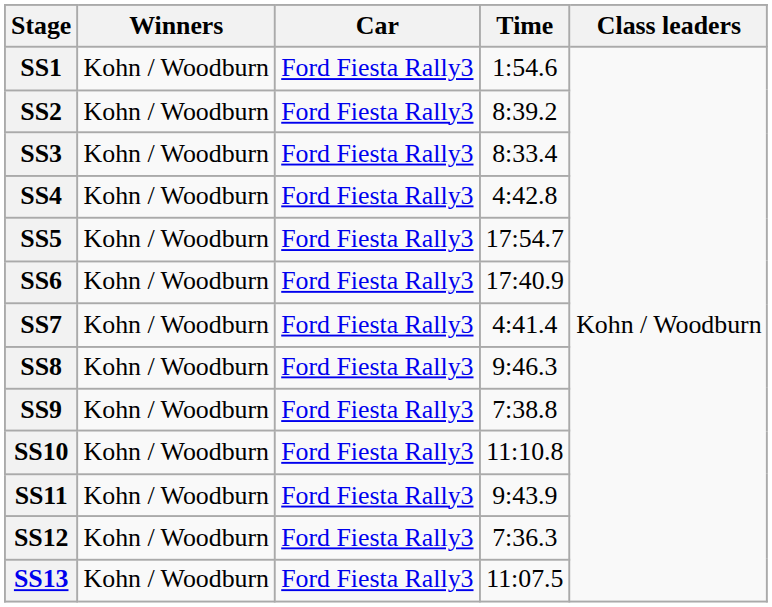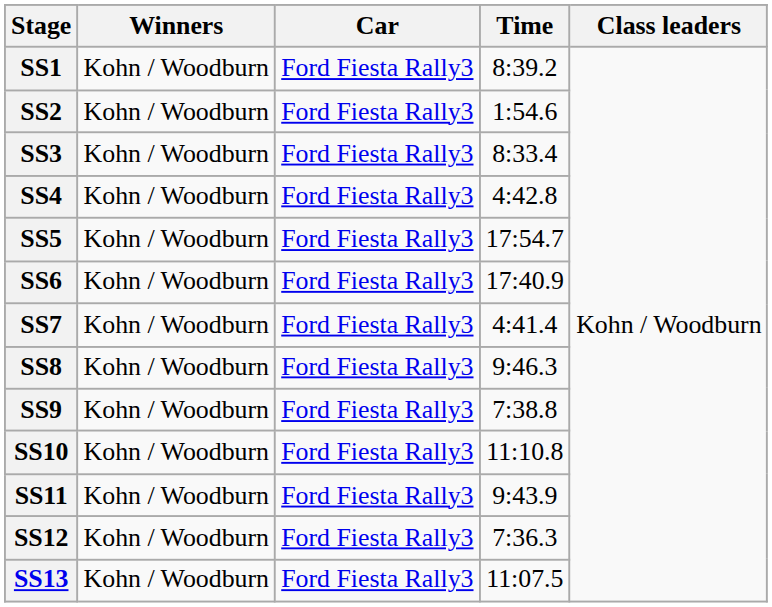 <table class="wikitable" style="font-size:85%">
 <tr>
 <th>Stage</th>
 <th>Winners</th>
 <th>Car</th>
 <th>Time</th>
 <th>Class leaders</th>
 </tr>
 <tr>
 <th>SS1</th>
 <td>Kohn / Woodburn</td>
 <td><a href='#'>Ford Fiesta Rally3</a></td>
-<td align="center">1:54.6</td>
+<td align="center">8:39.2</td>
 <td rowspan="13">Kohn / Woodburn</td>
 </tr>
 <tr>
 <th>SS2</th>
 <td>Kohn / Woodburn</td>
 <td><a href='#'>Ford Fiesta Rally3</a></td>
-<td align="center">8:39.2</td>
+<td align="center">1:54.6</td>
 </tr>
 <tr>
 <th>SS3</th>
 <td>Kohn / Woodburn</td>
 <td><a href='#'>Ford Fiesta Rally3</a></td>
 <td align="center">8:33.4</td>
 </tr>
 <tr>
 <th>SS4</th>
 <td>Kohn / Woodburn</td>
 <td><a href='#'>Ford Fiesta Rally3</a></td>
 <td align="center">4:42.8</td>
 </tr>
 <tr>
 <th>SS5</th>
 <td>Kohn / Woodburn</td>
 <td><a href='#'>Ford Fiesta Rally3</a></td>
 <td align="center">17:54.7</td>
 </tr>
 <tr>
 <th>SS6</th>
 <td>Kohn / Woodburn</td>
 <td><a href='#'>Ford Fiesta Rally3</a></td>
 <td align="center">17:40.9</td>
 </tr>
 <tr>
 <th>SS7</th>
 <td>Kohn / Woodburn</td>
 <td><a href='#'>Ford Fiesta Rally3</a></td>
 <td align="center">4:41.4</td>
 </tr>
 <tr>
 <th>SS8</th>
 <td>Kohn / Woodburn</td>
 <td><a href='#'>Ford Fiesta Rally3</a></td>
 <td align="center">9:46.3</td>
 </tr>
 <tr>
 <th>SS9</th>
 <td>Kohn / Woodburn</td>
 <td><a href='#'>Ford Fiesta Rally3</a></td>
 <td align="center">7:38.8</td>
 </tr>
 <tr>
 <th>SS10</th>
 <td>Kohn / Woodburn</td>
 <td><a href='#'>Ford Fiesta Rally3</a></td>
 <td align="center">11:10.8</td>
 </tr>
 <tr>
 <th>SS11</th>
 <td>Kohn / Woodburn</td>
 <td><a href='#'>Ford Fiesta Rally3</a></td>
 <td align="center">9:43.9</td>
 </tr>
 <tr>
 <th>SS12</th>
 <td>Kohn / Woodburn</td>
 <td><a href='#'>Ford Fiesta Rally3</a></td>
 <td align="center">7:36.3</td>
 </tr>
 <tr>
 <th><a href='#'>SS13</a></th>
 <td>Kohn / Woodburn</td>
 <td><a href='#'>Ford Fiesta Rally3</a></td>
 <td align="center">11:07.5</td>
 </tr>
 </table>
